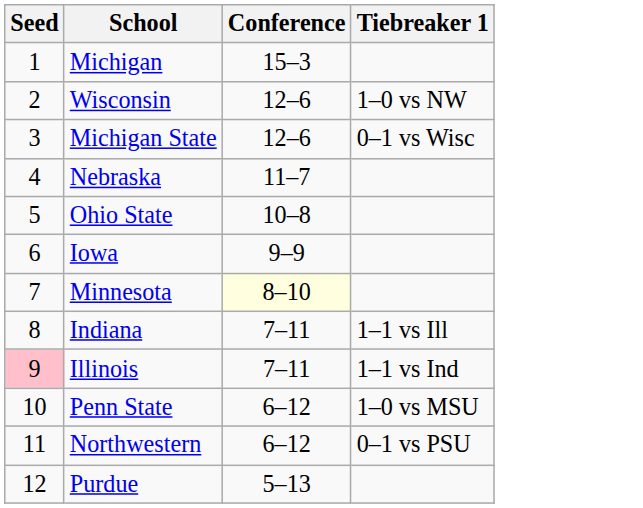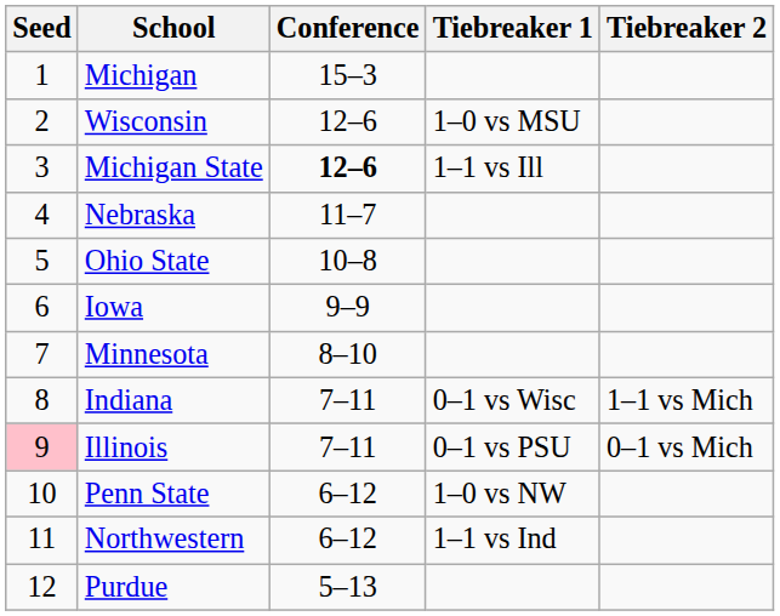 <table class="wikitable">
 <tr>
 <th>Seed</th>
 <th>School</th>
 <th>Conference</th>
 <th>Tiebreaker 1</th>
+<th>Tiebreaker 2</th>
 </tr>
 <tr>
 <td align=center>1</td>
 <td><a href='#'>Michigan</a></td>
 <td align=center>15–3</td>
 <td></td>
+<td></td>
 </tr>
 <tr>
 <td align=center>2</td>
 <td><a href='#'>Wisconsin</a></td>
 <td align=center>12–6</td>
-<td>1–0 vs NW</td>
+<td>1–0 vs MSU</td>
+<td></td>
 </tr>
 <tr>
 <td align=center>3</td>
 <td><a href='#'>Michigan State</a></td>
-<td align=center>12–6</td>
-<td>0–1 vs Wisc</td>
+<td align=center><strong>12–6</strong></td>
+<td>1–1 vs Ill</td>
+<td></td>
 </tr>
 <tr>
 <td align=center>4</td>
 <td><a href='#'>Nebraska</a></td>
 <td align=center>11–7</td>
+<td></td>
 <td></td>
 </tr>
 <tr>
 <td align=center>5</td>
 <td><a href='#'>Ohio State</a></td>
 <td align=center>10–8</td>
 <td></td>
+<td></td>
 </tr>
 <tr>
 <td align=center>6</td>
 <td><a href='#'>Iowa</a></td>
 <td align=center>9–9</td>
 <td></td>
+<td></td>
 </tr>
 <tr>
 <td align=center>7</td>
 <td><a href='#'>Minnesota</a></td>
-<td align=center style="background: lightyellow;">8–10</td>
+<td align=center>8–10</td>
+<td></td>
 <td></td>
 </tr>
 <tr>
 <td align=center>8</td>
 <td><a href='#'>Indiana</a></td>
 <td align=center>7–11</td>
-<td>1–1 vs Ill</td>
+<td>0–1 vs Wisc</td>
+<td>1–1 vs Mich</td>
 </tr>
 <tr>
 <td align=center style="background: pink;">9</td>
 <td><a href='#'>Illinois</a></td>
 <td align=center>7–11</td>
-<td>1–1 vs Ind</td>
+<td>0–1 vs PSU</td>
+<td>0–1 vs Mich</td>
 </tr>
 <tr>
 <td align=center>10</td>
 <td><a href='#'>Penn State</a></td>
 <td align=center>6–12</td>
-<td>1–0 vs MSU</td>
+<td>1–0 vs NW</td>
+<td></td>
 </tr>
 <tr>
 <td align=center>11</td>
 <td><a href='#'>Northwestern</a></td>
 <td align=center>6–12</td>
-<td>0–1 vs PSU</td>
+<td>1–1 vs Ind</td>
+<td></td>
 </tr>
 <tr>
 <td align=center>12</td>
 <td><a href='#'>Purdue</a></td>
 <td align=center>5–13</td>
 <td></td>
+<td></td>
 </tr>
 </table>
